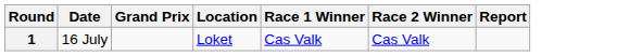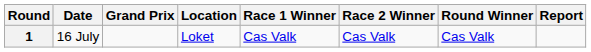 <table class="wikitable" style="font-size: 85%;">
 <tr>
 <th>Round</th>
 <th>Date</th>
 <th>Grand Prix</th>
 <th>Location</th>
 <th>Race 1 Winner</th>
 <th>Race 2 Winner</th>
+<th>Round Winner</th>
 <th>Report</th>
 </tr>
 <tr>
 <th>1</th>
 <td>16 July</td>
 <td></td>
 <td><a href='#'>Loket</a></td>
 <td> <a href='#'>Cas Valk</a></td>
 <td> <a href='#'>Cas Valk</a></td>
+<td> <a href='#'>Cas Valk</a></td>
 <td></td>
 </tr>
 </table>
